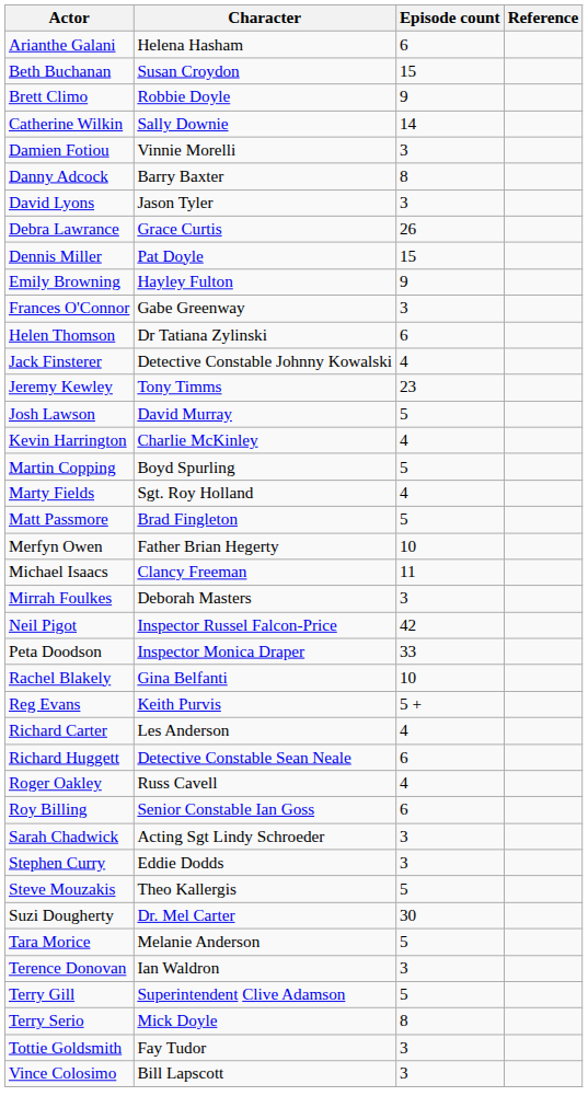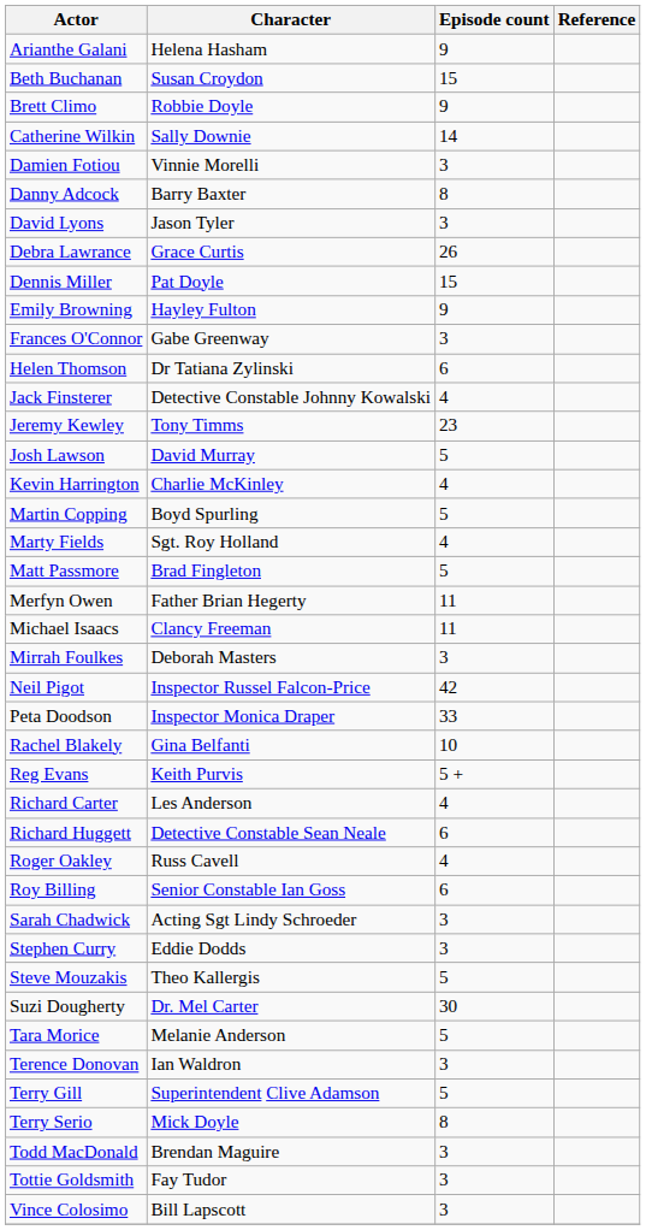 <table class="wikitable">
 <tr>
 <th>Actor</th>
 <th>Character</th>
 <th>Episode count</th>
 <th>Reference</th>
 </tr>
 <tr>
 <td><a href='#'>Arianthe Galani</a></td>
 <td>Helena Hasham</td>
-<td>6</td>
+<td>9</td>
 <td></td>
 </tr>
 <tr>
 <td><a href='#'>Beth Buchanan</a></td>
 <td><a href='#'>Susan Croydon</a></td>
 <td>15</td>
 <td></td>
 </tr>
 <tr>
 <td><a href='#'>Brett Climo</a></td>
 <td><a href='#'>Robbie Doyle</a></td>
 <td>9</td>
 <td></td>
 </tr>
 <tr>
 <td><a href='#'>Catherine Wilkin</a></td>
 <td><a href='#'>Sally Downie</a></td>
 <td>14</td>
 <td></td>
 </tr>
 <tr>
 <td><a href='#'>Damien Fotiou</a></td>
 <td>Vinnie Morelli</td>
 <td>3</td>
 <td></td>
 </tr>
 <tr>
 <td><a href='#'>Danny Adcock</a></td>
 <td>Barry Baxter</td>
 <td>8</td>
 <td></td>
 </tr>
 <tr>
 <td><a href='#'>David Lyons</a></td>
 <td>Jason Tyler</td>
 <td>3</td>
 <td></td>
 </tr>
 <tr>
 <td><a href='#'>Debra Lawrance</a></td>
 <td><a href='#'>Grace Curtis</a></td>
 <td>26</td>
 <td></td>
 </tr>
 <tr>
 <td><a href='#'>Dennis Miller</a></td>
 <td><a href='#'>Pat Doyle</a></td>
 <td>15</td>
 <td></td>
 </tr>
 <tr>
 <td><a href='#'>Emily Browning</a></td>
 <td><a href='#'>Hayley Fulton</a></td>
 <td>9</td>
 <td></td>
 </tr>
 <tr>
 <td><a href='#'>Frances O'Connor</a></td>
 <td>Gabe Greenway</td>
 <td>3</td>
 <td></td>
 </tr>
 <tr>
 <td><a href='#'>Helen Thomson</a></td>
 <td>Dr Tatiana Zylinski</td>
 <td>6</td>
 <td></td>
 </tr>
 <tr>
 <td><a href='#'>Jack Finsterer</a></td>
 <td>Detective Constable Johnny Kowalski</td>
 <td>4</td>
 <td></td>
 </tr>
 <tr>
 <td><a href='#'>Jeremy Kewley</a></td>
 <td><a href='#'>Tony Timms</a></td>
 <td>23</td>
 <td></td>
 </tr>
 <tr>
 <td><a href='#'>Josh Lawson</a></td>
 <td><a href='#'>David Murray</a></td>
 <td>5</td>
 <td></td>
 </tr>
 <tr>
 <td><a href='#'>Kevin Harrington</a></td>
 <td><a href='#'>Charlie McKinley</a></td>
 <td>4</td>
 <td></td>
 </tr>
 <tr>
 <td><a href='#'>Martin Copping</a></td>
 <td>Boyd Spurling</td>
 <td>5</td>
 <td></td>
 </tr>
 <tr>
 <td><a href='#'>Marty Fields</a></td>
 <td>Sgt. Roy Holland</td>
 <td>4</td>
 </tr>
 <tr>
 <td><a href='#'>Matt Passmore</a></td>
 <td><a href='#'>Brad Fingleton</a></td>
 <td>5</td>
 <td></td>
 </tr>
 <tr>
 <td>Merfyn Owen</td>
 <td>Father Brian Hegerty</td>
-<td>10</td>
+<td>11</td>
 <td></td>
 </tr>
 <tr>
 <td>Michael Isaacs</td>
 <td><a href='#'>Clancy Freeman</a></td>
 <td>11</td>
 <td></td>
 </tr>
 <tr>
 <td><a href='#'>Mirrah Foulkes</a></td>
 <td>Deborah Masters</td>
 <td>3</td>
 <td></td>
 </tr>
 <tr>
 <td><a href='#'>Neil Pigot</a></td>
 <td><a href='#'>Inspector Russel Falcon-Price</a></td>
 <td>42</td>
 <td></td>
 </tr>
 <tr>
 <td>Peta Doodson</td>
 <td><a href='#'>Inspector Monica Draper</a></td>
 <td>33</td>
 <td></td>
 </tr>
 <tr>
 <td><a href='#'>Rachel Blakely</a></td>
 <td><a href='#'>Gina Belfanti</a></td>
 <td>10</td>
 <td></td>
 </tr>
 <tr>
 <td><a href='#'>Reg Evans</a></td>
 <td><a href='#'>Keith Purvis</a></td>
 <td>5 +</td>
 <td></td>
 </tr>
 <tr>
 <td><a href='#'>Richard Carter</a></td>
 <td>Les Anderson</td>
 <td>4</td>
 <td></td>
 </tr>
 <tr>
 <td><a href='#'>Richard Huggett</a></td>
 <td><a href='#'>Detective Constable Sean Neale</a></td>
 <td>6</td>
 <td></td>
 </tr>
 <tr>
 <td><a href='#'>Roger Oakley</a></td>
 <td>Russ Cavell</td>
 <td>4</td>
 <td></td>
 </tr>
 <tr>
 <td><a href='#'>Roy Billing</a></td>
 <td><a href='#'>Senior Constable Ian Goss</a></td>
 <td>6</td>
 <td></td>
 </tr>
 <tr>
 <td><a href='#'>Sarah Chadwick</a></td>
 <td>Acting Sgt Lindy Schroeder</td>
 <td>3</td>
 <td></td>
 </tr>
 <tr>
 <td><a href='#'>Stephen Curry</a></td>
 <td>Eddie Dodds</td>
 <td>3</td>
 <td></td>
 </tr>
 <tr>
 <td><a href='#'>Steve Mouzakis</a></td>
 <td>Theo Kallergis</td>
 <td>5</td>
 <td></td>
 </tr>
 <tr>
 <td>Suzi Dougherty</td>
 <td><a href='#'>Dr. Mel Carter</a></td>
 <td>30</td>
 <td></td>
 </tr>
 <tr>
 <td><a href='#'>Tara Morice</a></td>
 <td>Melanie Anderson</td>
 <td>5</td>
 <td></td>
 </tr>
 <tr>
 <td><a href='#'>Terence Donovan</a></td>
 <td>Ian Waldron</td>
 <td>3</td>
 <td></td>
 </tr>
 <tr>
 <td><a href='#'>Terry Gill</a></td>
 <td><a href='#'>Superintendent</a> <a href='#'>Clive Adamson</a></td>
 <td>5</td>
 <td></td>
 </tr>
 <tr>
 <td><a href='#'>Terry Serio</a></td>
 <td><a href='#'>Mick Doyle</a></td>
 <td>8</td>
 <td></td>
 </tr>
 <tr>
+<td><a href='#'>Todd MacDonald</a></td>
+<td>Brendan Maguire</td>
+<td>3</td>
+<td></td>
+</tr>
+<tr>
 <td><a href='#'>Tottie Goldsmith</a></td>
 <td>Fay Tudor</td>
 <td>3</td>
 <td></td>
 </tr>
 <tr>
 <td><a href='#'>Vince Colosimo</a></td>
 <td>Bill Lapscott</td>
 <td>3</td>
 <td></td>
 </tr>
 <tr>
 </tr>
 </table>
